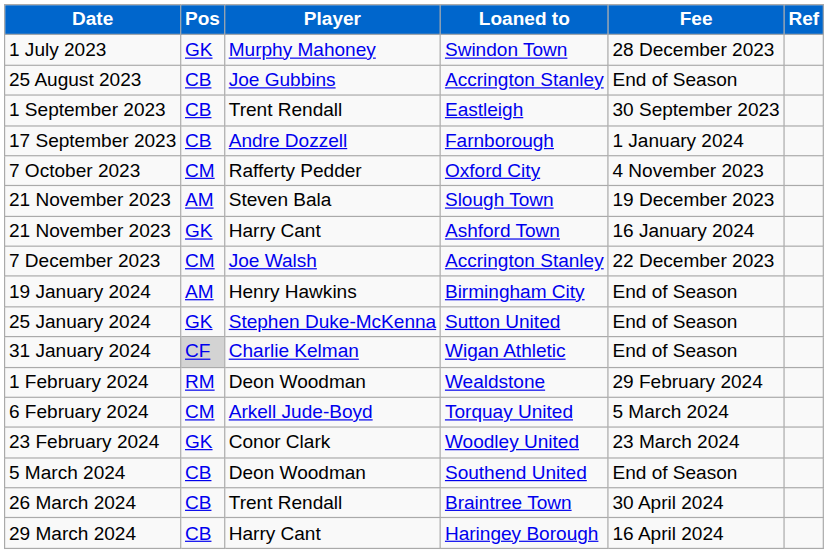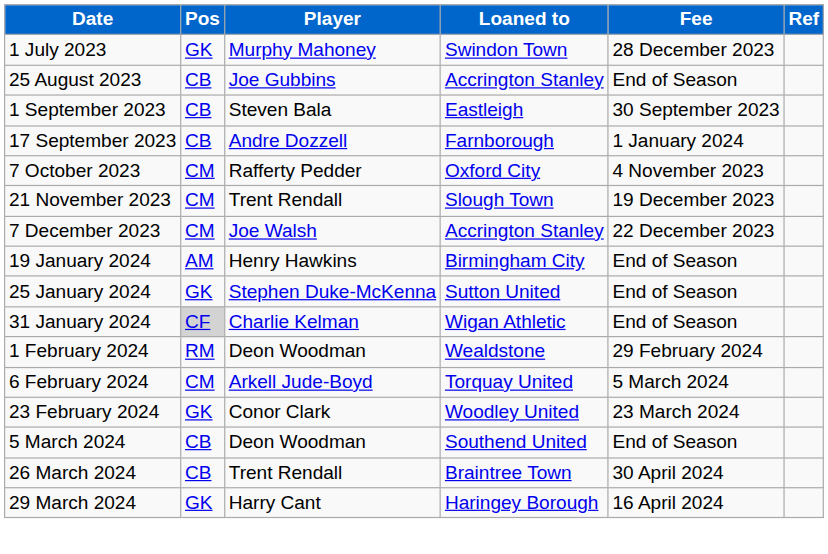 <table class="wikitable plainrowheaders sortable">
 <tr>
 <th style="background:#0066cc; color:#ffffff">Date</th>
 <th style="background:#0066cc; color:#ffffff">Pos</th>
 <th style="background:#0066cc; color:#ffffff">Player</th>
 <th style="background:#0066cc; color:#ffffff">Loaned to</th>
 <th style="background:#0066cc; color:#ffffff">Fee</th>
 <th style="background:#0066cc; color:#ffffff">Ref</th>
 </tr>
 <tr>
 <td>1 July 2023</td>
 <td><a href='#'>GK</a></td>
 <td> <a href='#'>Murphy Mahoney</a></td>
 <td> <a href='#'>Swindon Town</a></td>
 <td>28 December 2023</td>
 <td></td>
 </tr>
 <tr>
 <td>25 August 2023</td>
 <td><a href='#'>CB</a></td>
 <td> <a href='#'>Joe Gubbins</a></td>
 <td> <a href='#'>Accrington Stanley</a></td>
 <td>End of Season</td>
 <td></td>
 </tr>
 <tr>
 <td>1 September 2023</td>
 <td><a href='#'>CB</a></td>
-<td> Trent Rendall</td>
+<td> Steven Bala</td>
 <td> <a href='#'>Eastleigh</a></td>
 <td>30 September 2023</td>
 <td></td>
 </tr>
 <tr>
 <td>17 September 2023</td>
 <td><a href='#'>CB</a></td>
 <td> <a href='#'>Andre Dozzell</a></td>
 <td> <a href='#'>Farnborough</a></td>
 <td>1 January 2024</td>
 <td></td>
 </tr>
 <tr>
 <td>7 October 2023</td>
 <td><a href='#'>CM</a></td>
 <td> Rafferty Pedder</td>
 <td> <a href='#'>Oxford City</a></td>
 <td>4 November 2023</td>
 <td></td>
 </tr>
 <tr>
 <td>21 November 2023</td>
-<td><a href='#'>AM</a></td>
-<td> Steven Bala</td>
+<td><a href='#'>CM</a></td>
+<td> Trent Rendall</td>
 <td> <a href='#'>Slough Town</a></td>
 <td>19 December 2023</td>
-<td></td>
-</tr>
-<tr>
-<td>21 November 2023</td>
-<td><a href='#'>GK</a></td>
-<td> Harry Cant</td>
-<td> <a href='#'>Ashford Town</a></td>
-<td>16 January 2024</td>
 <td></td>
 </tr>
 <tr>
 <td>7 December 2023</td>
 <td><a href='#'>CM</a></td>
 <td> <a href='#'>Joe Walsh</a></td>
 <td> <a href='#'>Accrington Stanley</a></td>
 <td>22 December 2023</td>
 <td></td>
 </tr>
 <tr>
 <td>19 January 2024</td>
 <td><a href='#'>AM</a></td>
 <td> Henry Hawkins</td>
 <td> <a href='#'>Birmingham City</a></td>
 <td>End of Season</td>
 <td></td>
 </tr>
 <tr>
 <td>25 January 2024</td>
 <td><a href='#'>GK</a></td>
 <td> <a href='#'>Stephen Duke-McKenna</a></td>
 <td> <a href='#'>Sutton United</a></td>
 <td>End of Season</td>
 <td></td>
 </tr>
 <tr>
 <td>31 January 2024</td>
 <td style="background: lightgrey;"><a href='#'>CF</a></td>
 <td> <a href='#'>Charlie Kelman</a></td>
 <td> <a href='#'>Wigan Athletic</a></td>
 <td>End of Season</td>
 <td></td>
 </tr>
 <tr>
 <td>1 February 2024</td>
 <td><a href='#'>RM</a></td>
 <td> Deon Woodman</td>
 <td> <a href='#'>Wealdstone</a></td>
 <td>29 February 2024</td>
 <td></td>
 </tr>
 <tr>
 <td>6 February 2024</td>
 <td><a href='#'>CM</a></td>
 <td> <a href='#'>Arkell Jude-Boyd</a></td>
 <td> <a href='#'>Torquay United</a></td>
 <td>5 March 2024</td>
 <td></td>
 </tr>
 <tr>
 <td>23 February 2024</td>
 <td><a href='#'>GK</a></td>
 <td> Conor Clark</td>
 <td> <a href='#'>Woodley United</a></td>
 <td>23 March 2024</td>
 <td></td>
 </tr>
 <tr>
 <td>5 March 2024</td>
 <td><a href='#'>CB</a></td>
 <td> Deon Woodman</td>
 <td> <a href='#'>Southend United</a></td>
 <td>End of Season</td>
 <td></td>
 </tr>
 <tr>
 <td>26 March 2024</td>
 <td><a href='#'>CB</a></td>
 <td> Trent Rendall</td>
 <td> <a href='#'>Braintree Town</a></td>
 <td>30 April 2024</td>
 <td></td>
 </tr>
 <tr>
 <td>29 March 2024</td>
-<td><a href='#'>CB</a></td>
+<td><a href='#'>GK</a></td>
 <td> Harry Cant</td>
 <td> <a href='#'>Haringey Borough</a></td>
 <td>16 April 2024</td>
 <td></td>
 </tr>
 </table>
